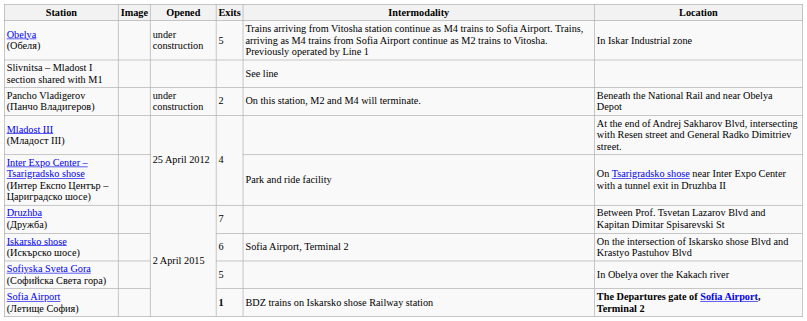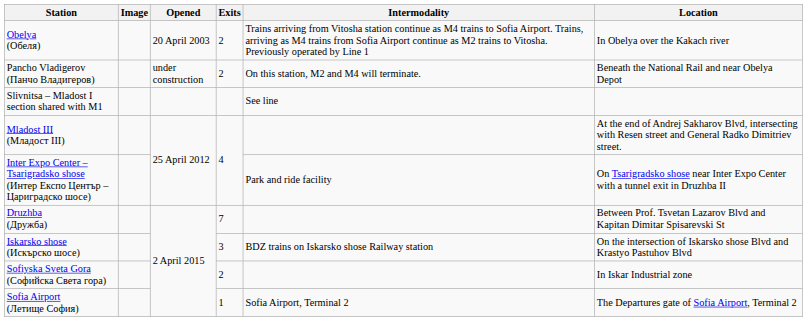 <table class="wikitable">
 <tr>
 <th>Station</th>
 <th>Image</th>
 <th>Opened</th>
 <th>Exits</th>
 <th>Intermodality</th>
 <th>Location</th>
 </tr>
 <tr>
 <td><a href='#'>Obelya</a><br>(Обеля)</td>
 <td></td>
+<td>20 April 2003</td>
+<td>2</td>
+<td>Trains arriving from Vitosha station continue as M4 trains to Sofia Airport. Trains, arriving as M4 trains from Sofia Airport continue as M2 trains to Vitosha. Previously operated by Line 1</td>
+<td>In Obelya over the Kakach river</td>
+</tr>
+<tr>
+<td>Pancho Vladigerov<br>(Панчо Владигеров)</td>
+<td></td>
 <td>under construction</td>
-<td>5</td>
-<td>Trains arriving from Vitosha station continue as M4 trains to Sofia Airport. Trains, arriving as M4 trains from Sofia Airport continue as M2 trains to Vitosha. Previously operated by Line 1</td>
-<td>In Iskar Industrial zone</td>
+<td>2</td>
+<td>On this station, M2 and M4 will terminate.</td>
+<td>Beneath the National Rail and near Obelya Depot</td>
 </tr>
 <tr>
 <td>Slivnitsa – Mladost I section shared with M1</td>
 <td></td>
 <td></td>
 <td></td>
 <td>See  line</td>
 <td></td>
-</tr>
-<tr>
-<td>Pancho Vladigerov<br>(Панчо Владигеров)</td>
-<td></td>
-<td>under construction</td>
-<td>2</td>
-<td>On this station, M2 and M4 will terminate.</td>
-<td>Beneath the National Rail and near Obelya Depot</td>
 </tr>
 <tr>
 <td><a href='#'>Mladost III</a><br>(Младост III)</td>
 <td></td>
 <td rowspan="2">25 April 2012</td>
 <td rowspan="2">4</td>
 <td></td>
 <td>At the end of Andrej Sakharov Blvd, intersecting with Resen street and General Radko Dimitriev street.</td>
 </tr>
 <tr>
 <td><a href='#'>Inter Expo Center – Tsarigradsko shose</a><br>(Интер Експо Център – Цариградско шосе)</td>
 <td></td>
 <td>Park and ride facility</td>
 <td>On <a href='#'>Tsarigradsko shose</a> near Inter Expo Center with a tunnel exit in Druzhba II</td>
 </tr>
 <tr>
 <td><a href='#'>Druzhba</a><br>(Дружба)</td>
 <td></td>
 <td rowspan="4">2 April 2015</td>
 <td>7</td>
 <td></td>
 <td>Between Prof. Tsvetan Lazarov Blvd and Kapitan Dimitar Spisarevski St</td>
 </tr>
 <tr>
 <td><a href='#'>Iskarsko shose</a><br>(Искърско шосе)</td>
 <td></td>
-<td>6</td>
-<td>Sofia Airport, Terminal 2</td>
+<td>3</td>
+<td>BDZ trains on Iskarsko shose Railway station</td>
 <td>On the intersection of Iskarsko shose Blvd and Krastyo Pastuhov Blvd</td>
 </tr>
 <tr>
 <td><a href='#'>Sofiyska Sveta Gora</a><br>(Софийска Света гора)</td>
 <td></td>
-<td>5</td>
+<td>2</td>
 <td></td>
-<td>In Obelya over the Kakach river</td>
+<td>In Iskar Industrial zone</td>
 </tr>
 <tr>
 <td><a href='#'>Sofia Airport</a><br>(Летище София)</td>
 <td></td>
-<td><strong>1</strong></td>
-<td>BDZ trains on Iskarsko shose Railway station</td>
-<td><strong>The Departures gate of <a href='#'>Sofia Airport</a>, Terminal 2</strong></td>
+<td>1</td>
+<td>Sofia Airport, Terminal 2</td>
+<td>The Departures gate of <a href='#'>Sofia Airport</a>, Terminal 2</td>
 </tr>
 </table>
